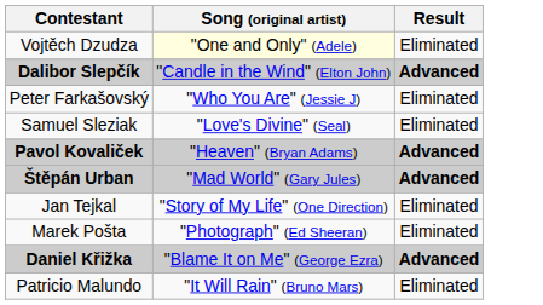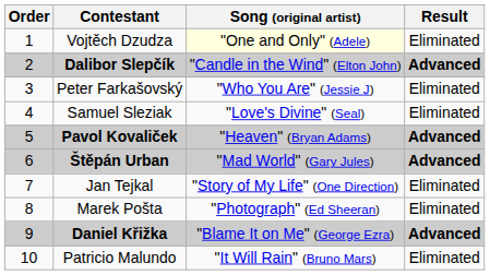 <table class="wikitable plainrowheaders" style="text-align:center;">
 <tr>
+<th scope="col">Order</th>
 <th scope="col">Contestant</th>
 <th scope="col">Song <small>(original artist)</small></th>
 <th scope="col">Result</th>
 </tr>
 <tr>
+<td>1</td>
 <td>Vojtěch Dzudza</td>
 <td style="background: lightyellow;">"One and Only" <small>(<a href='#'>Adele</a>)</small></td>
 <td>Eliminated</td>
 </tr>
 <tr style="background:#ccc;">
+<td>2</td>
 <td><strong>Dalibor Slepčík</strong></td>
 <td>"<a href='#'>Candle in the Wind</a>" <small>(<a href='#'>Elton John</a>)</small></td>
 <td><strong>Advanced</strong></td>
 </tr>
 <tr>
+<td>3</td>
 <td>Peter Farkašovský</td>
 <td>"<a href='#'>Who You Are</a>" <small>(<a href='#'>Jessie J</a>)</small></td>
 <td>Eliminated</td>
 </tr>
 <tr>
+<td>4</td>
 <td>Samuel Sleziak</td>
 <td>"<a href='#'>Love's Divine</a>" <small>(<a href='#'>Seal</a>)</small></td>
 <td>Eliminated</td>
 </tr>
 <tr style="background:#ccc;">
+<td>5</td>
 <td><strong>Pavol Kovaliček</strong></td>
 <td>"<a href='#'>Heaven</a>" <small>(<a href='#'>Bryan Adams</a>)</small></td>
 <td><strong>Advanced</strong></td>
 </tr>
 <tr style="background:#ccc;">
+<td>6</td>
 <td><strong>Štěpán Urban</strong></td>
 <td>"<a href='#'>Mad World</a>" <small>(<a href='#'>Gary Jules</a>)</small></td>
 <td><strong>Advanced</strong></td>
 </tr>
 <tr>
+<td>7</td>
 <td>Jan Tejkal</td>
 <td>"<a href='#'>Story of My Life</a>" <small>(<a href='#'>One Direction</a>)</small></td>
 <td>Eliminated</td>
 </tr>
 <tr>
+<td>8</td>
 <td>Marek Pošta</td>
 <td>"<a href='#'>Photograph</a>" <small>(<a href='#'>Ed Sheeran</a>)</small></td>
 <td>Eliminated</td>
 </tr>
 <tr style="background:#ccc;">
+<td>9</td>
 <td><strong>Daniel Křižka</strong></td>
 <td>"<a href='#'>Blame It on Me</a>" <small>(<a href='#'>George Ezra</a>)</small></td>
 <td><strong>Advanced</strong></td>
 </tr>
 <tr>
+<td>10</td>
 <td>Patricio Malundo</td>
 <td>"<a href='#'>It Will Rain</a>" <small>(<a href='#'>Bruno Mars</a>)</small></td>
 <td>Eliminated</td>
 </tr>
 </table>
